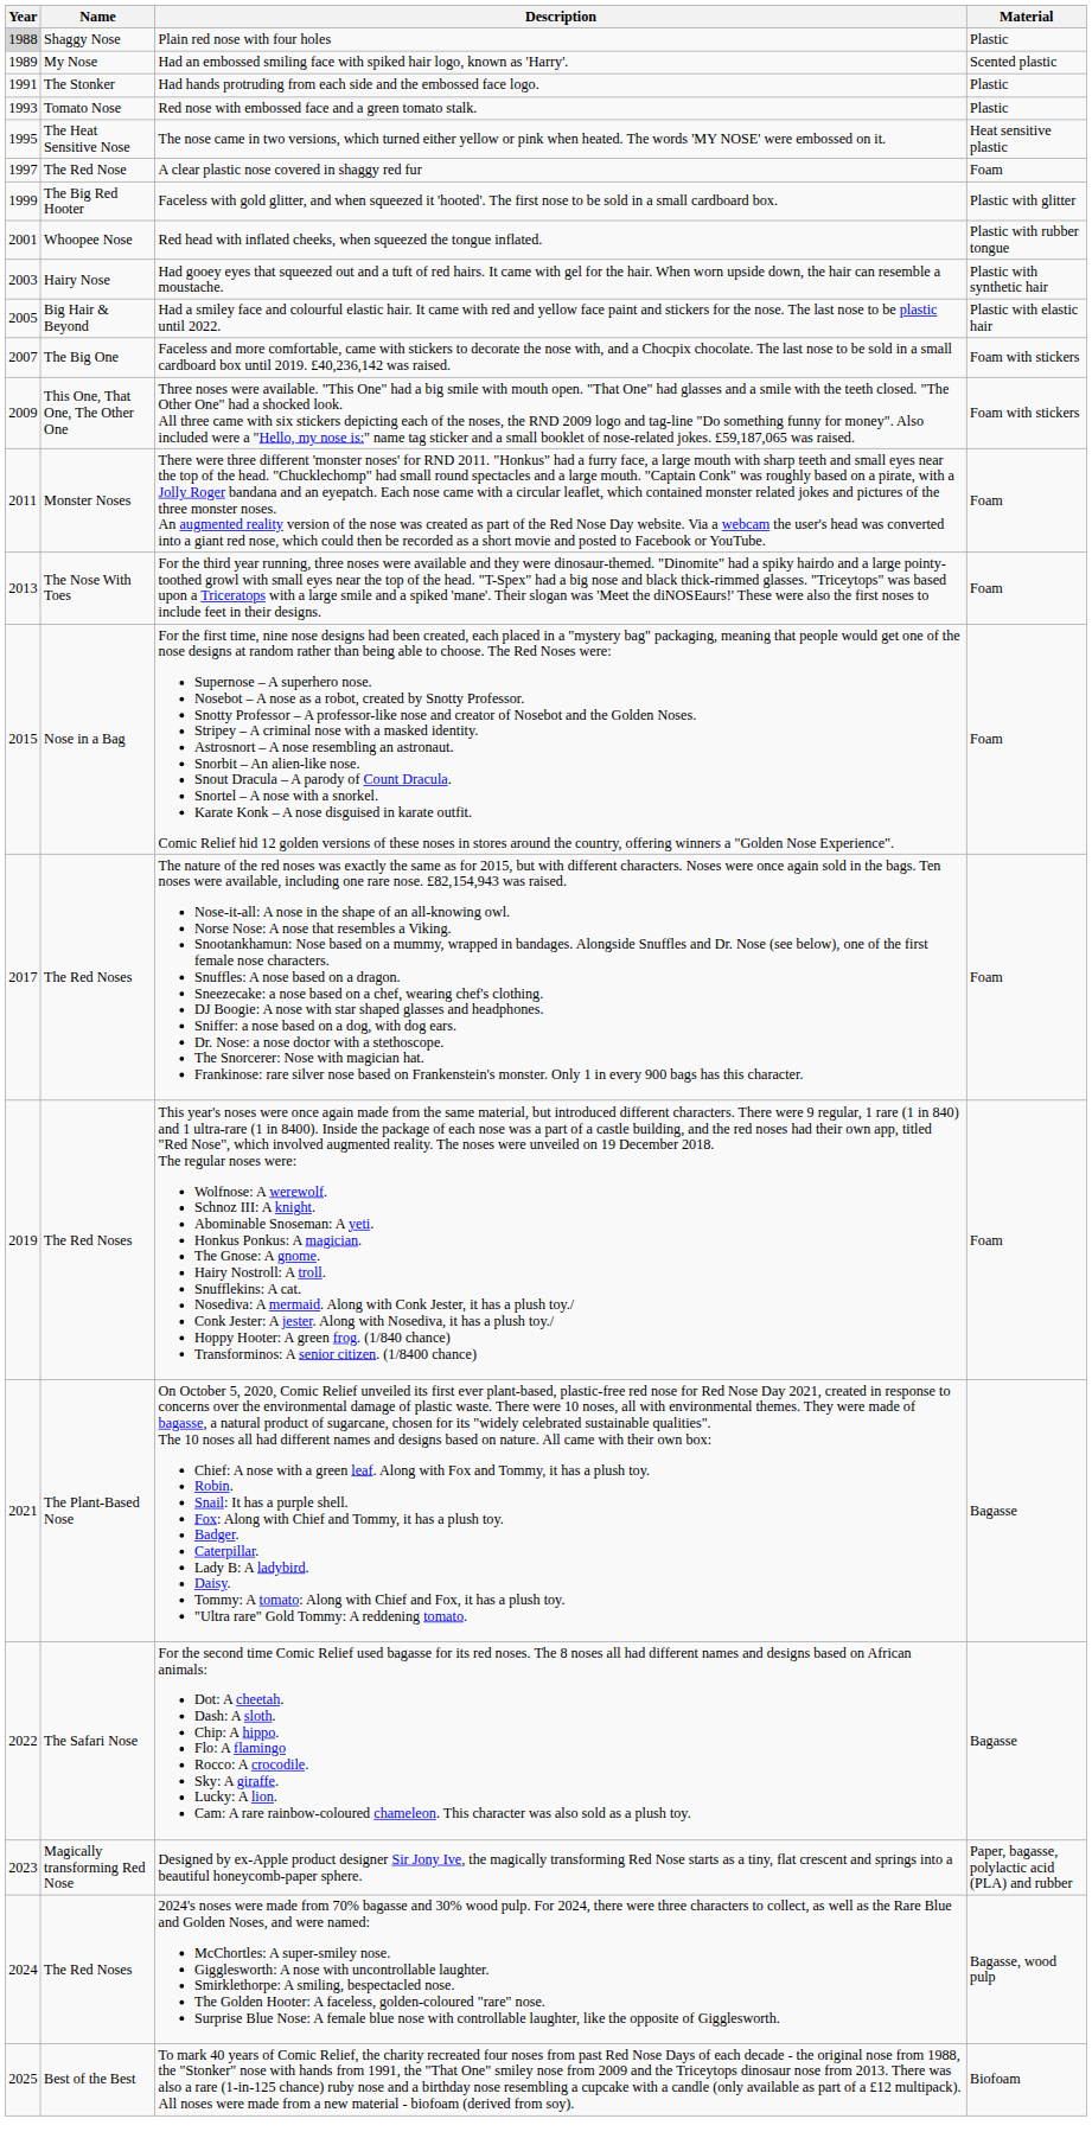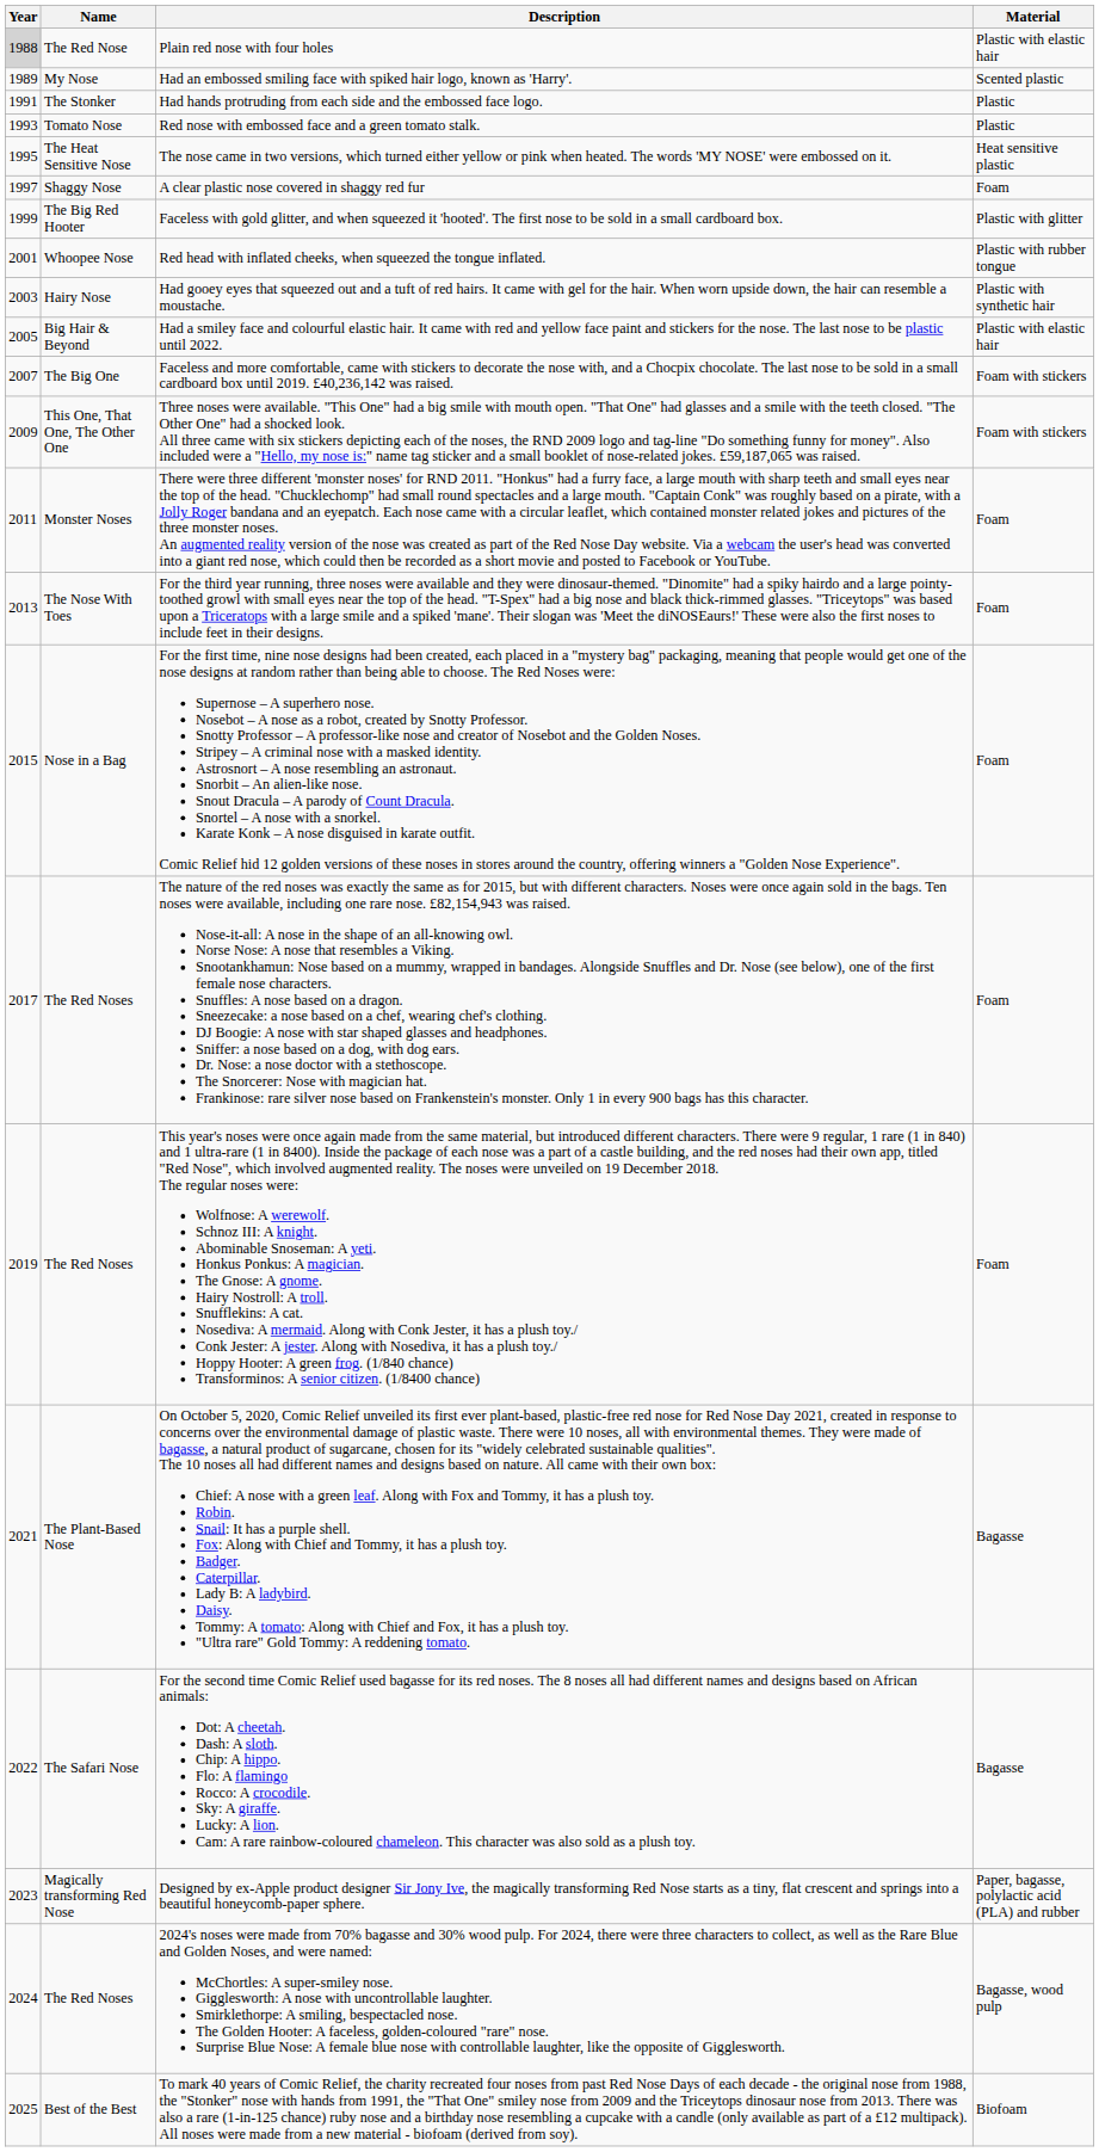 <table class="wikitable" style="width:95%;">
 <tr>
 <th>Year</th>
 <th>Name</th>
 <th>Description</th>
 <th>Material</th>
 </tr>
 <tr>
 <td style="background: lightgrey;">1988</td>
-<td>Shaggy Nose</td>
+<td>The Red Nose</td>
 <td>Plain red nose with four holes</td>
-<td>Plastic</td>
+<td>Plastic with elastic hair</td>
 </tr>
 <tr>
 <td>1989</td>
 <td>My Nose</td>
 <td>Had an embossed smiling face with spiked hair logo, known as 'Harry'.</td>
 <td>Scented plastic</td>
 </tr>
 <tr>
 <td>1991</td>
 <td>The Stonker</td>
 <td>Had hands protruding from each side and the embossed face logo.</td>
 <td>Plastic</td>
 </tr>
 <tr>
 <td>1993</td>
 <td>Tomato Nose</td>
 <td>Red nose with embossed face and a green tomato stalk.</td>
 <td>Plastic</td>
 </tr>
 <tr>
 <td>1995</td>
 <td>The Heat Sensitive Nose</td>
 <td>The nose came in two versions, which turned either yellow or pink when heated. The words 'MY NOSE' were embossed on it.</td>
 <td>Heat sensitive plastic</td>
 </tr>
 <tr>
 <td>1997</td>
-<td>The Red Nose</td>
+<td>Shaggy Nose</td>
 <td>A clear plastic nose covered in shaggy red fur</td>
 <td>Foam</td>
 </tr>
 <tr>
 <td>1999</td>
 <td>The Big Red Hooter</td>
 <td>Faceless with gold glitter, and when squeezed it 'hooted'. The first nose to be sold in a small cardboard box.</td>
 <td>Plastic with glitter</td>
 </tr>
 <tr>
 <td>2001</td>
 <td>Whoopee Nose</td>
 <td>Red head with inflated cheeks, when squeezed the tongue inflated.</td>
 <td>Plastic with rubber tongue</td>
 </tr>
 <tr>
 <td>2003</td>
 <td>Hairy Nose</td>
 <td>Had gooey eyes that squeezed out and a tuft of red hairs. It came with gel for the hair. When worn upside down, the hair can resemble a moustache.</td>
 <td>Plastic with synthetic hair</td>
 </tr>
 <tr>
 <td>2005</td>
 <td>Big Hair & Beyond</td>
 <td>Had a smiley face and colourful elastic hair. It came with red and yellow face paint and stickers for the nose. The last nose to be <a href='#'>plastic</a>   until 2022.</td>
 <td>Plastic with elastic hair</td>
 </tr>
 <tr>
 <td>2007</td>
 <td>The Big One</td>
 <td>Faceless and more comfortable, came with stickers to decorate the nose with, and a Chocpix chocolate. The last nose to be sold in a small cardboard box until 2019. £40,236,142 was raised.</td>
 <td>Foam with stickers</td>
 </tr>
 <tr>
 <td>2009</td>
 <td>This One, That One, The Other One</td>
 <td>Three noses were available. "This One" had a big smile with mouth open. "That One" had glasses and a smile with the teeth closed. "The Other One" had a shocked look.<br>All three came with six stickers depicting each of the noses, the RND 2009 logo and tag-line "Do something funny for money". Also included were a "<a href='#'>Hello, my nose is:</a>" name tag sticker and a small booklet of nose-related jokes. £59,187,065 was raised.</td>
 <td>Foam with stickers</td>
 </tr>
 <tr>
 <td>2011</td>
 <td>Monster Noses</td>
 <td>There were three different 'monster noses' for RND 2011. "Honkus" had a furry face, a large mouth with sharp teeth and small eyes near the top of the head. "Chucklechomp" had small round spectacles and a large mouth. "Captain Conk" was roughly based on a pirate, with a <a href='#'>Jolly Roger</a> bandana and an eyepatch. Each nose came with a circular leaflet, which contained monster related jokes and pictures of the three monster noses.<br>An <a href='#'>augmented reality</a> version of the nose was created as part of the Red Nose Day website. Via a <a href='#'>webcam</a> the user's head was converted into a giant red nose, which could then be recorded as a short movie and posted to Facebook or YouTube.</td>
 <td>Foam</td>
 </tr>
 <tr>
 <td>2013</td>
 <td>The Nose With Toes</td>
 <td>For the third year running, three noses were available and they were dinosaur-themed. "Dinomite" had a spiky hairdo and a large pointy-toothed growl with small eyes near the top of the head. "T-Spex" had a big nose and black thick-rimmed glasses. "Triceytops" was based upon a <a href='#'>Triceratops</a> with a large smile and a spiked 'mane'. Their slogan was 'Meet the diNOSEaurs!' These were also the first noses to include feet in their designs.</td>
 <td>Foam</td>
 </tr>
 <tr>
 <td>2015</td>
 <td>Nose in a Bag</td>
 <td>For the first time, nine nose designs had been created, each placed in a "mystery bag" packaging, meaning that people would get one of the nose designs at random rather than being able to choose. The Red Noses were:<br><ul><li>Supernose – A superhero nose.</li><li>Nosebot – A nose as a robot, created by Snotty Professor.</li><li>Snotty Professor – A professor-like nose and creator of Nosebot and the Golden Noses.</li><li>Stripey – A criminal nose with a masked identity.</li><li>Astrosnort – A nose resembling an astronaut.</li><li>Snorbit – An alien-like nose.</li><li>Snout Dracula – A parody of <a href='#'>Count Dracula</a>.</li><li>Snortel – A nose with a snorkel.</li><li>Karate Konk – A nose disguised in karate outfit.</li></ul>Comic Relief hid 12 golden versions of these noses in stores around the country, offering winners a "Golden Nose Experience".</td>
 <td>Foam</td>
 </tr>
 <tr>
 <td>2017</td>
 <td>The Red Noses</td>
 <td>The nature of the red noses was exactly the same as for 2015, but with different characters. Noses were once again sold in the bags. Ten noses were available, including one rare nose. £82,154,943 was raised.<br><ul><li>Nose-it-all: A nose in the shape of an all-knowing owl.</li><li>Norse Nose: A nose that resembles a Viking.</li><li>Snootankhamun: Nose based on a mummy, wrapped in bandages. Alongside Snuffles and Dr. Nose (see below), one of the first female nose characters.</li><li>Snuffles: A nose based on a dragon.</li><li>Sneezecake: a nose based on a chef, wearing chef's clothing.</li><li>DJ Boogie: A nose with star shaped glasses and headphones.</li><li>Sniffer: a nose based on a dog, with dog ears.</li><li>Dr. Nose: a nose doctor with a stethoscope.</li><li>The Snorcerer: Nose with magician hat.</li><li>Frankinose: rare silver nose based on Frankenstein's monster. Only 1 in every 900 bags has this character.</li></ul></td>
 <td>Foam</td>
 </tr>
 <tr>
 <td>2019</td>
 <td>The Red Noses</td>
 <td>This year's noses were once again made from the same material, but introduced different characters. There were 9 regular, 1 rare (1 in 840) and 1 ultra-rare (1 in 8400). Inside the package of each nose was a part of a castle building, and the red noses had their own app, titled "Red Nose", which involved augmented reality. The noses were unveiled on 19 December 2018.<br>The regular noses were:<ul><li>Wolfnose: A <a href='#'>werewolf</a>.</li><li>Schnoz III: A <a href='#'>knight</a>.</li><li>Abominable Snoseman: A <a href='#'>yeti</a>.</li><li>Honkus Ponkus: A <a href='#'>magician</a>.</li><li>The Gnose: A <a href='#'>gnome</a>.</li><li>Hairy Nostroll: A <a href='#'>troll</a>.</li><li>Snufflekins: A cat.</li><li>Nosediva: A <a href='#'>mermaid</a>. Along with Conk Jester, it has a plush toy./</li><li>Conk Jester: A <a href='#'>jester</a>. Along with Nosediva, it has a plush toy./</li><li>Hoppy Hooter: A green <a href='#'>frog</a>. (1/840 chance)</li><li>Transforminos: A <a href='#'>senior citizen</a>. (1/8400 chance)</li></ul></td>
 <td>Foam</td>
 </tr>
 <tr>
 <td>2021</td>
 <td>The Plant-Based Nose</td>
 <td>On October 5, 2020, Comic Relief unveiled its first ever plant-based, plastic-free red nose for Red Nose Day 2021, created in response to concerns over the environmental damage of plastic waste.  There were 10 noses, all with environmental themes. They were made of <a href='#'>bagasse</a>, a natural product of sugarcane, chosen for its "widely celebrated sustainable qualities".<br>The 10 noses all had different names and designs based on nature. All came with their own box:<ul><li>Chief: A nose with a green <a href='#'>leaf</a>. Along with Fox and Tommy, it has a plush toy.</li><li><a href='#'>Robin</a>.</li><li><a href='#'>Snail</a>: It has a purple shell.</li><li><a href='#'>Fox</a>: Along with Chief and Tommy, it has a plush toy.</li><li><a href='#'>Badger</a>.</li><li><a href='#'>Caterpillar</a>.</li><li>Lady B: A <a href='#'>ladybird</a>.</li><li><a href='#'>Daisy</a>.</li><li>Tommy: A <a href='#'>tomato</a>: Along with Chief and Fox, it has a plush toy.</li><li>"Ultra rare" Gold Tommy: A reddening <a href='#'>tomato</a>.</li></ul></td>
 <td>Bagasse</td>
 </tr>
 <tr>
 <td>2022</td>
 <td>The Safari Nose</td>
 <td>For the second time Comic Relief used bagasse for its red noses. The 8 noses all had different names and designs based on African animals:<br><ul><li>Dot: A <a href='#'>cheetah</a>.</li><li>Dash: A <a href='#'>sloth</a>.</li><li>Chip: A <a href='#'>hippo</a>.</li><li>Flo: A <a href='#'>flamingo</a></li><li>Rocco: A <a href='#'>crocodile</a>.</li><li>Sky: A <a href='#'>giraffe</a>.</li><li>Lucky: A <a href='#'>lion</a>.</li><li>Cam: A rare rainbow-coloured <a href='#'>chameleon</a>. This character was also sold as a plush toy.</li></ul></td>
 <td>Bagasse</td>
 </tr>
 <tr>
 <td>2023</td>
 <td>Magically transforming Red Nose</td>
 <td>Designed by ex-Apple product designer <a href='#'>Sir Jony Ive</a>, the magically transforming Red Nose starts as a tiny, flat crescent and springs into a beautiful honeycomb-paper sphere.</td>
 <td>Paper, bagasse, polylactic acid (PLA) and rubber</td>
 </tr>
 <tr>
 <td>2024</td>
 <td>The Red Noses</td>
 <td>2024's noses were made from 70% bagasse and 30% wood pulp. For 2024, there were three characters to collect, as well as the Rare Blue and Golden Noses, and were named:<br><ul><li>McChortles: A super-smiley nose.</li><li>Gigglesworth: A nose with uncontrollable laughter.</li><li>Smirklethorpe: A smiling, bespectacled nose.</li><li>The Golden Hooter: A faceless, golden-coloured "rare" nose.</li><li>Surprise Blue Nose: A female blue nose with controllable laughter, like the opposite of Gigglesworth.</li></ul></td>
 <td>Bagasse, wood pulp</td>
 </tr>
 <tr>
 <td>2025</td>
 <td>Best of the Best</td>
 <td>To mark 40 years of Comic Relief, the charity recreated four noses from past Red Nose Days of each decade - the original nose from 1988, the "Stonker" nose with hands from 1991, the "That One" smiley nose from 2009 and the Triceytops dinosaur nose from 2013. There was also a rare (1-in-125 chance) ruby nose and a birthday nose resembling a cupcake with a candle (only available as part of a £12 multipack). All noses were made from a new material - biofoam (derived from soy).</td>
 <td>Biofoam</td>
 </tr>
 </table>
